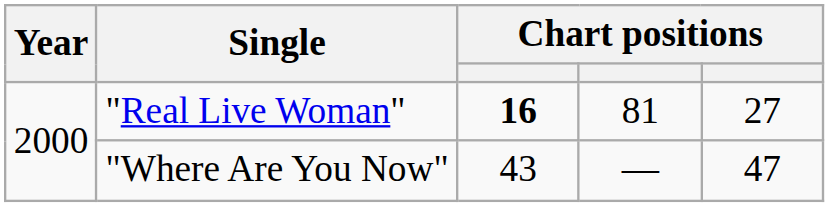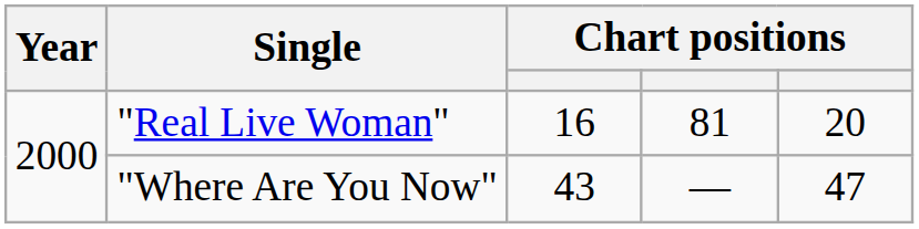 <table class="wikitable">
 <tr>
 <th rowspan="2">Year</th>
 <th rowspan="2">Single</th>
 <th colspan="3">Chart positions</th>
 </tr>
 <tr>
 <th width="45"></th>
 <th width="45"></th>
 <th width="45"></th>
 </tr>
 <tr>
 <td rowspan="2">2000</td>
 <td>"<a href='#'>Real Live Woman</a>"</td>
-<td align="center"><strong>16</strong></td>
+<td align="center">16</td>
 <td align="center">81</td>
-<td align="center">27</td>
+<td align="center">20</td>
 </tr>
 <tr>
 <td>"Where Are You Now"</td>
 <td align="center">43</td>
 <td align="center">—</td>
 <td align="center">47</td>
 </tr>
 </table>
